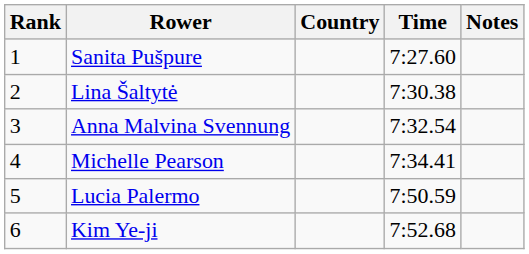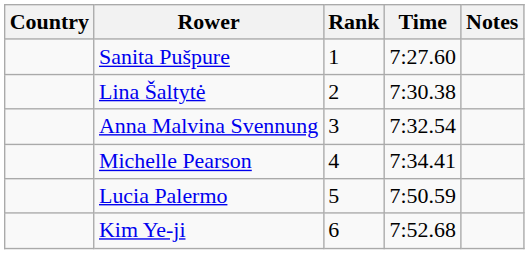 <table class="wikitable">
 <tr>
+<th>Country</th>
+<th>Rower</th>
 <th>Rank</th>
-<th>Rower</th>
-<th>Country</th>
 <th>Time</th>
 <th>Notes</th>
 </tr>
 <tr>
+<td></td>
+<td><a href='#'>Sanita Pušpure</a></td>
 <td>1</td>
-<td><a href='#'>Sanita Pušpure</a></td>
-<td></td>
 <td>7:27.60</td>
 <td></td>
 </tr>
 <tr>
+<td></td>
+<td><a href='#'>Lina Šaltytė</a></td>
 <td>2</td>
-<td><a href='#'>Lina Šaltytė</a></td>
-<td></td>
 <td>7:30.38</td>
 <td></td>
 </tr>
 <tr>
+<td></td>
+<td><a href='#'>Anna Malvina Svennung</a></td>
 <td>3</td>
-<td><a href='#'>Anna Malvina Svennung</a></td>
-<td></td>
 <td>7:32.54</td>
 <td></td>
 </tr>
 <tr>
+<td></td>
+<td><a href='#'>Michelle Pearson</a></td>
 <td>4</td>
-<td><a href='#'>Michelle Pearson</a></td>
-<td></td>
 <td>7:34.41</td>
 <td></td>
 </tr>
 <tr>
+<td></td>
+<td><a href='#'>Lucia Palermo</a></td>
 <td>5</td>
-<td><a href='#'>Lucia Palermo</a></td>
-<td></td>
 <td>7:50.59</td>
 <td></td>
 </tr>
 <tr>
+<td></td>
+<td><a href='#'>Kim Ye-ji</a></td>
 <td>6</td>
-<td><a href='#'>Kim Ye-ji</a></td>
-<td></td>
 <td>7:52.68</td>
 <td></td>
 </tr>
 </table>
